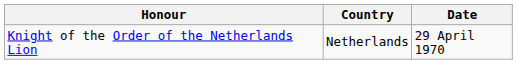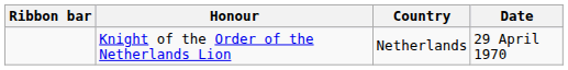 <table class="wikitable" style="width:60%;">
 <tr style="background:#ccf; text-align:center;">
+<th style="width:80px;">Ribbon bar</th>
 <th>Honour</th>
 <th>Country</th>
 <th>Date</th>
 </tr>
 <tr>
+<td></td>
 <td><a href='#'>Knight</a> of the <a href='#'>Order of the Netherlands Lion</a></td>
 <td>Netherlands</td>
 <td>29 April 1970</td>
 </tr>
 </table>
